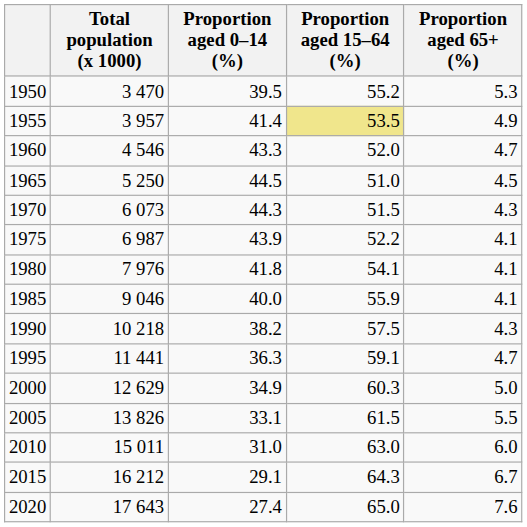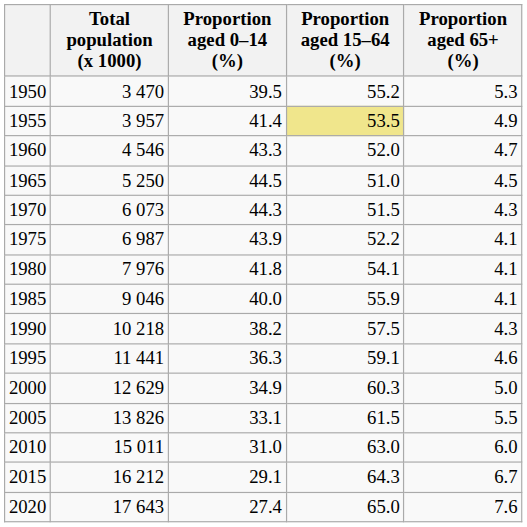 <table class="wikitable" style="text-align: right;">
 <tr>
 <th></th>
 <th style="width:70pt;">Total population<br> (x 1000)</th>
 <th style="width:70pt;">Proportion<br>aged 0–14<br>(%)</th>
 <th style="width:70pt;">Proportion<br>aged 15–64<br>(%)</th>
 <th style="width:70pt;">Proportion<br>aged 65+<br>(%)</th>
 </tr>
 <tr>
 <td>1950</td>
 <td>3 470</td>
 <td>39.5</td>
 <td>55.2</td>
 <td>5.3</td>
 </tr>
 <tr>
 <td>1955</td>
 <td>3 957</td>
 <td>41.4</td>
 <td style="background: khaki;">53.5</td>
 <td>4.9</td>
 </tr>
 <tr>
 <td>1960</td>
 <td>4 546</td>
 <td>43.3</td>
 <td>52.0</td>
 <td>4.7</td>
 </tr>
 <tr>
 <td>1965</td>
 <td>5 250</td>
 <td>44.5</td>
 <td>51.0</td>
 <td>4.5</td>
 </tr>
 <tr>
 <td>1970</td>
 <td>6 073</td>
 <td>44.3</td>
 <td>51.5</td>
 <td>4.3</td>
 </tr>
 <tr>
 <td>1975</td>
 <td>6 987</td>
 <td>43.9</td>
 <td>52.2</td>
 <td>4.1</td>
 </tr>
 <tr>
 <td>1980</td>
 <td>7 976</td>
 <td>41.8</td>
 <td>54.1</td>
 <td>4.1</td>
 </tr>
 <tr>
 <td>1985</td>
 <td>9 046</td>
 <td>40.0</td>
 <td>55.9</td>
 <td>4.1</td>
 </tr>
 <tr>
 <td>1990</td>
 <td>10 218</td>
 <td>38.2</td>
 <td>57.5</td>
 <td>4.3</td>
 </tr>
 <tr>
 <td>1995</td>
 <td>11 441</td>
 <td>36.3</td>
 <td>59.1</td>
-<td>4.7</td>
+<td>4.6</td>
 </tr>
 <tr>
 <td>2000</td>
 <td>12 629</td>
 <td>34.9</td>
 <td>60.3</td>
 <td>5.0</td>
 </tr>
 <tr>
 <td>2005</td>
 <td>13 826</td>
 <td>33.1</td>
 <td>61.5</td>
 <td>5.5</td>
 </tr>
 <tr>
 <td>2010</td>
 <td>15 011</td>
 <td>31.0</td>
 <td>63.0</td>
 <td>6.0</td>
 </tr>
 <tr>
 <td>2015</td>
 <td>16 212</td>
 <td>29.1</td>
 <td>64.3</td>
 <td>6.7</td>
 </tr>
 <tr>
 <td>2020</td>
 <td>17 643</td>
 <td>27.4</td>
 <td>65.0</td>
 <td>7.6</td>
 </tr>
 </table>
